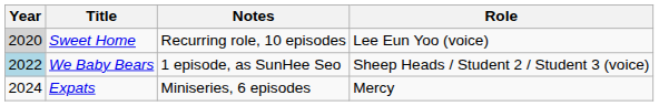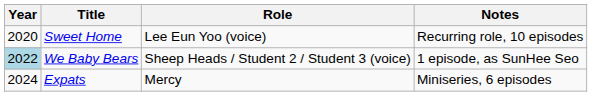 <table class="wikitable">
 <tr>
 <th>Year</th>
 <th>Title</th>
+<th>Role</th>
 <th>Notes</th>
-<th>Role</th>
 </tr>
 <tr>
-<td style="background: lightgrey;">2020</td>
+<td>2020</td>
 <td><em><a href='#'>Sweet Home</a></em></td>
+<td>Lee Eun Yoo (voice)</td>
 <td>Recurring role, 10 episodes</td>
-<td>Lee Eun Yoo (voice)</td>
 </tr>
 <tr>
 <td style="background: lightblue;">2022</td>
 <td><em><a href='#'>We Baby Bears</a></em></td>
+<td>Sheep Heads / Student 2 / Student 3 (voice)</td>
 <td>1 episode, as SunHee Seo</td>
-<td>Sheep Heads / Student 2 / Student 3 (voice)</td>
 </tr>
 <tr>
 <td>2024</td>
 <td><em><a href='#'>Expats</a></em></td>
+<td>Mercy</td>
 <td>Miniseries, 6 episodes</td>
-<td>Mercy</td>
 </tr>
 </table>
